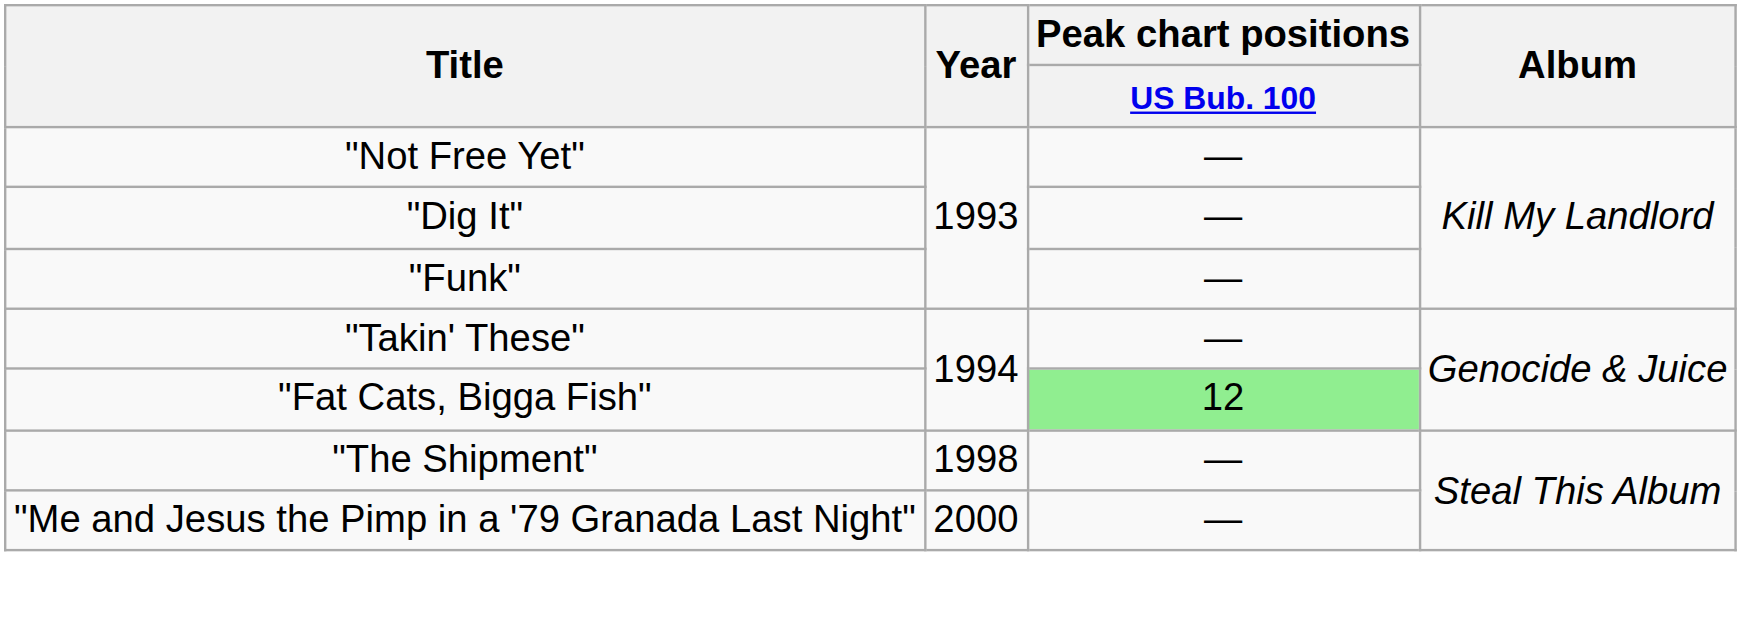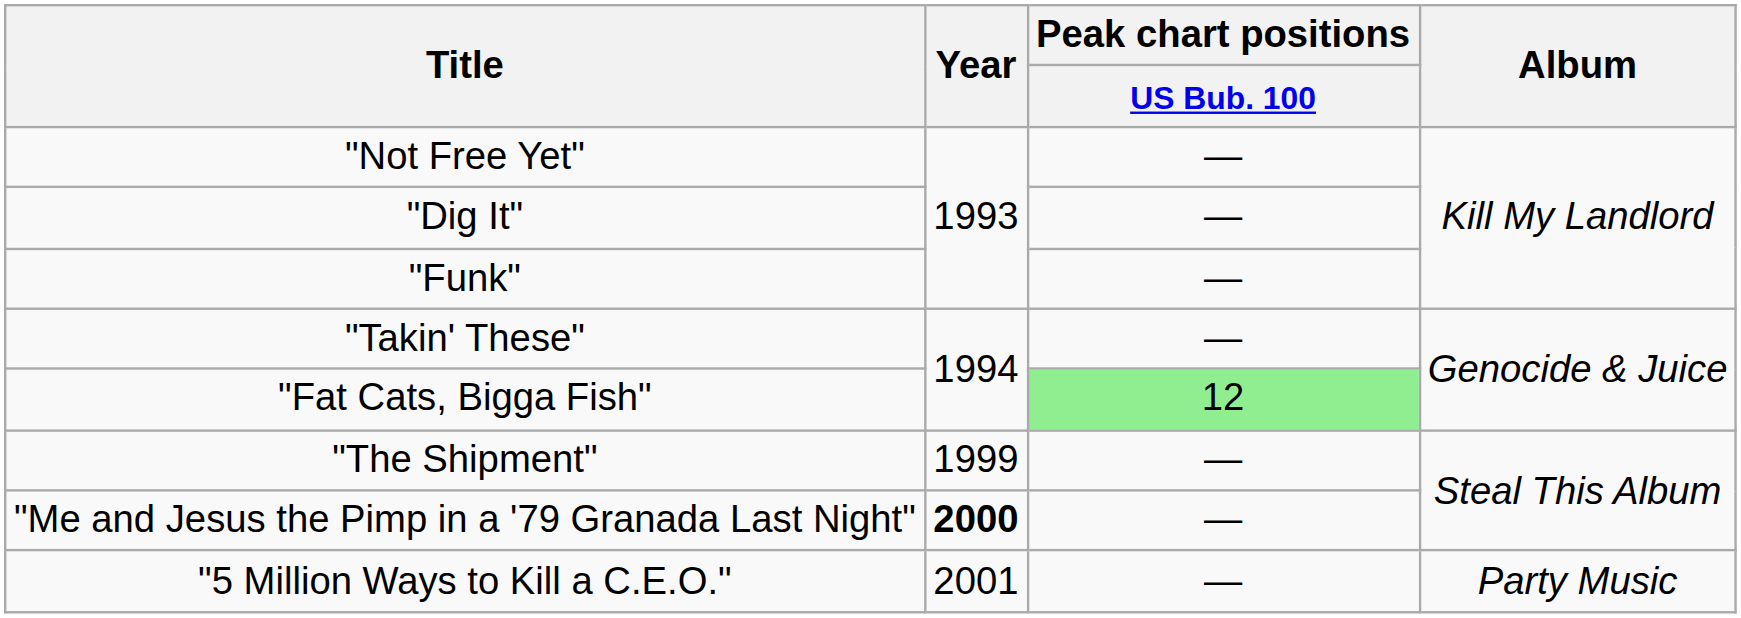 <table class="wikitable plainrowheaders" style="text-align:center;">
 <tr>
 <th rowspan="2"><strong>Title</strong></th>
 <th rowspan="2">Year</th>
 <th><strong>Peak chart positions</strong></th>
 <th rowspan="2">Album</th>
 </tr>
 <tr>
 <th><small><a href='#'>US Bub. 100</a></small><br></th>
 </tr>
 <tr>
 <td>"Not Free Yet"</td>
 <td rowspan="3">1993</td>
 <td>—</td>
 <td rowspan="3"><em>Kill My Landlord</em></td>
 </tr>
 <tr>
 <td>"Dig It"</td>
 <td>—</td>
 </tr>
 <tr>
 <td>"Funk"</td>
 <td>—</td>
 </tr>
 <tr>
 <td>"Takin' These"</td>
 <td rowspan="2">1994</td>
 <td>—</td>
 <td rowspan="2"><em>Genocide & Juice</em></td>
 </tr>
 <tr>
 <td>"Fat Cats, Bigga Fish"</td>
 <td style="background: lightgreen;">12</td>
 </tr>
 <tr>
 <td>"The Shipment"</td>
-<td>1998</td>
+<td>1999</td>
 <td>—</td>
 <td rowspan="2"><em>Steal This Album</em></td>
 </tr>
 <tr>
 <td>"Me and Jesus the Pimp in a '79 Granada Last Night"</td>
-<td>2000</td>
+<td><strong>2000</strong></td>
 <td>—</td>
 </tr>
+<tr>
+<td>"5 Million Ways to Kill a C.E.O."</td>
+<td>2001</td>
+<td>—</td>
+<td><em>Party Music</em></td>
+</tr>
 </table>
